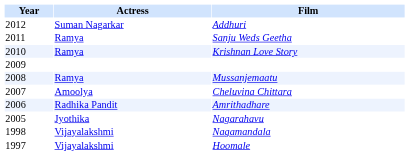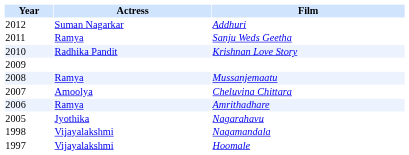 <table cellspacing="1" cellpadding="1" border="0" width="50%">
 <tr bgcolor="#d1e4fd">
 <th>Year</th>
 <th>Actress</th>
 <th>Film</th>
 </tr>
 <tr>
 <td>2012</td>
 <td><a href='#'>Suman Nagarkar</a></td>
 <td><em><a href='#'>Addhuri</a></em></td>
 </tr>
 <tr>
 <td>2011</td>
 <td><a href='#'>Ramya</a></td>
 <td><em><a href='#'>Sanju Weds Geetha</a></em></td>
 </tr>
 <tr bgcolor=#edf3fe>
 <td>2010</td>
-<td><a href='#'>Ramya</a></td>
+<td><a href='#'>Radhika Pandit</a></td>
 <td><em><a href='#'>Krishnan Love Story</a></em></td>
 </tr>
 <tr>
 <td>2009</td>
 <td></td>
 <td></td>
 </tr>
 <tr bgcolor=#edf3fe>
 <td>2008</td>
 <td><a href='#'>Ramya</a></td>
 <td><em><a href='#'>Mussanjemaatu</a></em></td>
 </tr>
 <tr>
 <td>2007</td>
 <td><a href='#'>Amoolya</a></td>
 <td><em><a href='#'>Cheluvina Chittara</a></em></td>
 </tr>
 <tr bgcolor=#edf3fe>
 <td>2006</td>
-<td><a href='#'>Radhika Pandit</a></td>
+<td><a href='#'>Ramya</a></td>
 <td><em><a href='#'>Amrithadhare</a></em></td>
 </tr>
 <tr>
 <td>2005</td>
 <td><a href='#'>Jyothika</a></td>
 <td><em><a href='#'>Nagarahavu</a></em></td>
 </tr>
 <tr>
 <td>1998</td>
 <td><a href='#'>Vijayalakshmi</a></td>
 <td><em><a href='#'>Nagamandala</a></em><br></td>
 <td></td>
 </tr>
 <tr>
 <td>1997</td>
 <td><a href='#'>Vijayalakshmi</a></td>
 <td><em><a href='#'>Hoomale</a></em></td>
 </tr>
 </table>
